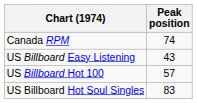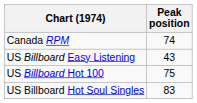 <table class="wikitable sortable">
 <tr>
 <th>Chart (1974)</th>
 <th>Peak<br>position</th>
 </tr>
 <tr>
 <td align="left">Canada <em><a href='#'>RPM</a></em> </td>
 <td align="center">74</td>
 </tr>
 <tr>
 <td align="left">US <em>Billboard</em> <a href='#'>Easy Listening</a></td>
 <td align="center">43</td>
 </tr>
 <tr>
 <td align="left">US <a href='#'><em>Billboard</em> Hot 100</a></td>
-<td align="center">57</td>
+<td align="center">75</td>
 </tr>
 <tr>
 <td align="left">US  Billboard <a href='#'>Hot Soul Singles</a></td>
 <td align="center">83</td>
 </tr>
 </table>
